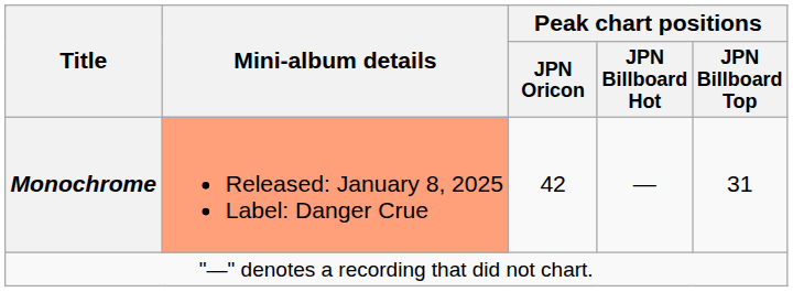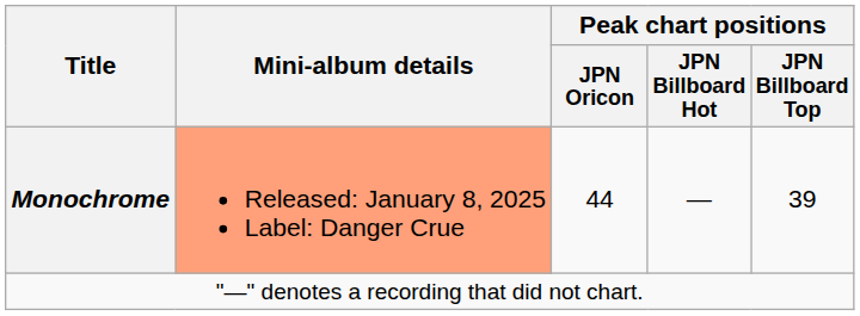 <table class="wikitable plainrowheaders">
 <tr>
 <th scope="col" rowspan="2">Title</th>
 <th scope="col" rowspan="2">Mini-album details</th>
 <th scope="col" colspan="3">Peak chart positions</th>
 </tr>
 <tr>
 <th scope="col" style="width:4em;font-size:85%">JPN<br>Oricon<br></th>
 <th scope="col" style="width:4em;font-size:85%">JPN<br>Billboard<br>Hot<br></th>
 <th scope="col" style="width:4em;font-size:85%">JPN<br>Billboard<br>Top<br></th>
 </tr>
 <tr>
 <th scope="row"><em>Monochrome</em></th>
 <td style="background: lightsalmon;"><br><ul><li>Released: January 8, 2025</li><li>Label: Danger Crue</li></ul></td>
-<td align="center">42</td>
+<td align="center">44</td>
 <td align="center">—</td>
-<td align="center">31</td>
+<td align="center">39</td>
 </tr>
 <tr>
 <td align="center" colspan="5" style="font-size:90%">"—" denotes a recording that did not chart.</td>
 </tr>
 </table>
